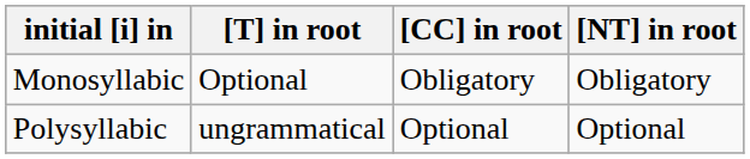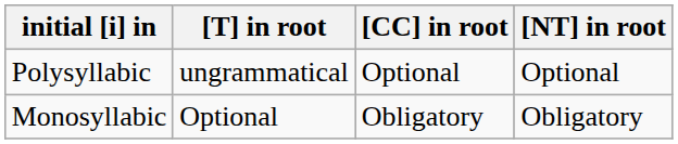 <table class="wikitable">
 <tr>
 <th>initial [i] in</th>
 <th>[T] in root</th>
 <th>[CC] in root</th>
 <th>[NT] in root</th>
 </tr>
 <tr>
+<td>Polysyllabic</td>
+<td>ungrammatical</td>
+<td>Optional</td>
+<td>Optional</td>
+</tr>
+<tr>
 <td>Monosyllabic</td>
 <td>Optional</td>
 <td>Obligatory</td>
 <td>Obligatory</td>
 </tr>
-<tr>
-<td>Polysyllabic</td>
-<td>ungrammatical</td>
-<td>Optional</td>
-<td>Optional</td>
-</tr>
 </table>
